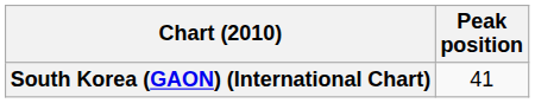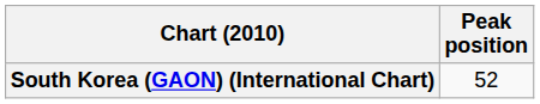 <table class="wikitable plainrowheaders" style="text-align:center">
 <tr>
 <th scope="col">Chart (2010)</th>
 <th scope="col">Peak<br> position</th>
 </tr>
 <tr>
 <th scope="row">South Korea (<a href='#'>GAON</a>) (International Chart)</th>
-<td>41</td>
+<td>52</td>
 </tr>
 </table>
